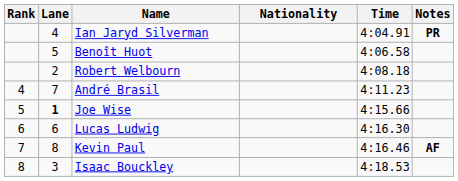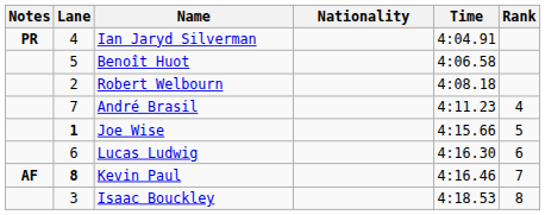 <table class="wikitable sortable" style="text-align:center">
 <tr>
-<th>Rank</th>
+<th>Notes</th>
 <th>Lane</th>
 <th style="width:180px">Name</th>
 <th style="width:125px">Nationality</th>
 <th>Time</th>
-<th>Notes</th>
+<th>Rank</th>
 </tr>
 <tr>
-<td></td>
+<td><strong>PR</strong></td>
 <td>4</td>
 <td style="text-align:left;"><a href='#'>Ian Jaryd Silverman</a></td>
 <td style="text-align:left;"></td>
 <td>4:04.91</td>
-<td><strong>PR</strong></td>
+<td></td>
 </tr>
 <tr>
 <td></td>
 <td>5</td>
 <td style="text-align:left;"><a href='#'>Benoît Huot</a></td>
 <td style="text-align:left;"></td>
 <td>4:06.58</td>
 <td></td>
 </tr>
 <tr>
 <td></td>
 <td>2</td>
 <td style="text-align:left;"><a href='#'>Robert Welbourn</a></td>
 <td style="text-align:left;"></td>
 <td>4:08.18</td>
 <td></td>
 </tr>
 <tr>
-<td>4</td>
+<td></td>
 <td>7</td>
 <td style="text-align:left;"><a href='#'>André Brasil</a></td>
 <td style="text-align:left;"></td>
 <td>4:11.23</td>
-<td></td>
+<td>4</td>
 </tr>
 <tr>
-<td>5</td>
+<td></td>
 <td><strong>1</strong></td>
 <td style="text-align:left;"><a href='#'>Joe Wise</a></td>
 <td style="text-align:left;"></td>
 <td>4:15.66</td>
-<td></td>
+<td>5</td>
 </tr>
 <tr>
-<td>6</td>
+<td></td>
 <td>6</td>
 <td style="text-align:left;"><a href='#'>Lucas Ludwig</a></td>
 <td style="text-align:left;"></td>
 <td>4:16.30</td>
-<td></td>
+<td>6</td>
 </tr>
 <tr>
-<td>7</td>
-<td>8</td>
+<td><strong>AF</strong></td>
+<td><strong>8</strong></td>
 <td style="text-align:left;"><a href='#'>Kevin Paul</a></td>
 <td style="text-align:left;"></td>
 <td>4:16.46</td>
-<td><strong>AF</strong></td>
+<td>7</td>
 </tr>
 <tr>
-<td>8</td>
+<td></td>
 <td>3</td>
 <td style="text-align:left;"><a href='#'>Isaac Bouckley</a></td>
 <td style="text-align:left;"></td>
 <td>4:18.53</td>
-<td></td>
+<td>8</td>
 </tr>
 </table>
